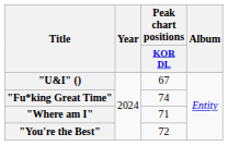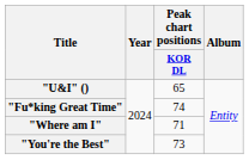 <table class="wikitable plainrowheaders" style="text-align:center">
 <tr>
 <th scope="col" rowspan="2">Title</th>
 <th scope="col" rowspan="2">Year</th>
 <th scope="col">Peak chart positions</th>
 <th scope="col" rowspan="2">Album</th>
 </tr>
 <tr>
 <th scope="col" style="width:3em;font-size:90%"><a href='#'>KOR<br>DL</a><br></th>
 </tr>
 <tr>
 <th scope="row">"U&I" ()</th>
 <td rowspan="4">2024</td>
-<td>67</td>
+<td>65</td>
 <td rowspan="4"><em><a href='#'>Entity</a></em></td>
 </tr>
 <tr>
 <th scope="row">"Fu*king Great Time"</th>
 <td>74</td>
 </tr>
 <tr>
 <th scope="row">"Where am I"</th>
 <td>71</td>
 </tr>
 <tr>
 <th scope="row">"You're the Best"</th>
-<td>72</td>
+<td>73</td>
 </tr>
 </table>
